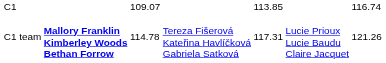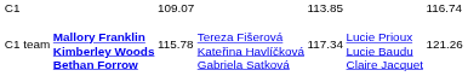 <table>
 <tr>
 <td>C1</td>
 <td></td>
 <td>109.07</td>
 <td></td>
 <td>113.85</td>
 <td></td>
 <td>116.74</td>
 </tr>
 <tr>
 <td>C1 team</td>
 <td><strong><br><a href='#'>Mallory Franklin</a><br><a href='#'>Kimberley Woods</a><br><a href='#'>Bethan Forrow</a></strong></td>
-<td>114.78</td>
+<td>115.78</td>
 <td><br><a href='#'>Tereza Fišerová</a><br><a href='#'>Kateřina Havlíčková</a><br><a href='#'>Gabriela Satková</a></td>
-<td>117.31</td>
+<td>117.34</td>
 <td><br><a href='#'>Lucie Prioux</a><br><a href='#'>Lucie Baudu</a><br><a href='#'>Claire Jacquet</a></td>
 <td>121.26</td>
 </tr>
 </table>
